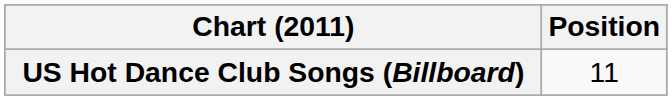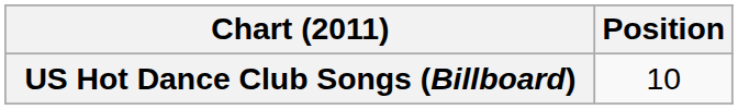 <table class="wikitable sortable plainrowheaders" style="text-align:center;">
 <tr>
 <th scope="col" style="width:18.5em;">Chart (2011)</th>
 <th scope="col">Position</th>
 </tr>
 <tr>
 <th scope="row">US Hot Dance Club Songs (<em>Billboard</em>)</th>
-<td>11</td>
+<td>10</td>
 </tr>
 </table>
